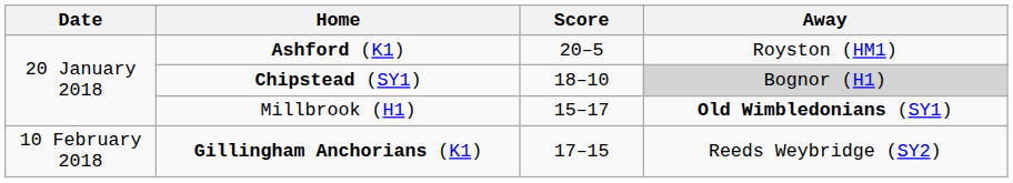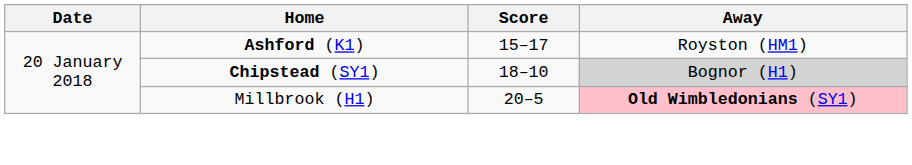 <table class="wikitable" style="text-align: center">
 <tr>
 <th width=100>Date</th>
 <th width=250>Home</th>
 <th width=80>Score</th>
 <th width=250>Away</th>
 </tr>
 <tr>
 <td rowspan=3>20 January 2018</td>
 <td><strong>Ashford</strong> (<a href='#'>K1</a>)</td>
-<td>20–5</td>
+<td>15–17</td>
 <td>Royston (<a href='#'>HM1</a>)</td>
 </tr>
 <tr>
 <td><strong>Chipstead</strong> (<a href='#'>SY1</a>)</td>
 <td>18–10</td>
 <td style="background: lightgrey;">Bognor (<a href='#'>H1</a>)</td>
 </tr>
 <tr>
 <td>Millbrook (<a href='#'>H1</a>)</td>
-<td>15–17</td>
-<td><strong>Old Wimbledonians</strong> (<a href='#'>SY1</a>)</td>
-</tr>
-<tr>
-<td>10 February 2018</td>
-<td><strong>Gillingham Anchorians</strong> (<a href='#'>K1</a>)</td>
-<td>17–15</td>
-<td>Reeds Weybridge (<a href='#'>SY2</a>)</td>
+<td>20–5</td>
+<td style="background: pink;"><strong>Old Wimbledonians</strong> (<a href='#'>SY1</a>)</td>
 </tr>
 </table>
